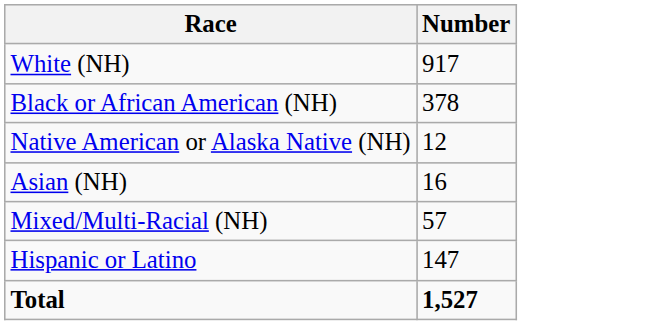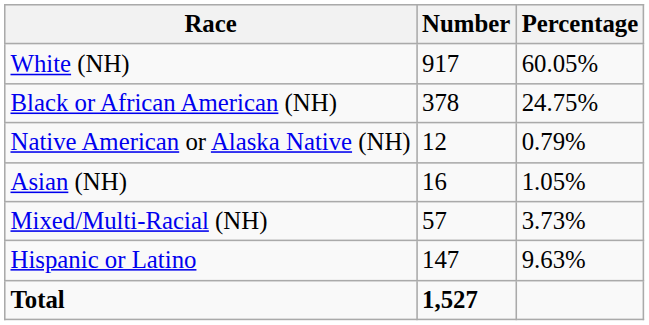 <table class="wikitable">
 <tr>
 <th>Race</th>
 <th>Number</th>
+<th>Percentage</th>
 </tr>
 <tr>
 <td><a href='#'>White</a> (NH)</td>
 <td>917</td>
+<td>60.05%</td>
 </tr>
 <tr>
 <td><a href='#'>Black or African American</a> (NH)</td>
 <td>378</td>
+<td>24.75%</td>
 </tr>
 <tr>
 <td><a href='#'>Native American</a> or <a href='#'>Alaska Native</a> (NH)</td>
 <td>12</td>
+<td>0.79%</td>
 </tr>
 <tr>
 <td><a href='#'>Asian</a> (NH)</td>
 <td>16</td>
+<td>1.05%</td>
 </tr>
 <tr>
 <td><a href='#'>Mixed/Multi-Racial</a> (NH)</td>
 <td>57</td>
+<td>3.73%</td>
 </tr>
 <tr>
 <td><a href='#'>Hispanic or Latino</a></td>
 <td>147</td>
+<td>9.63%</td>
 </tr>
 <tr>
 <td><strong>Total</strong></td>
 <td><strong>1,527</strong></td>
+<td></td>
 </tr>
 </table>
